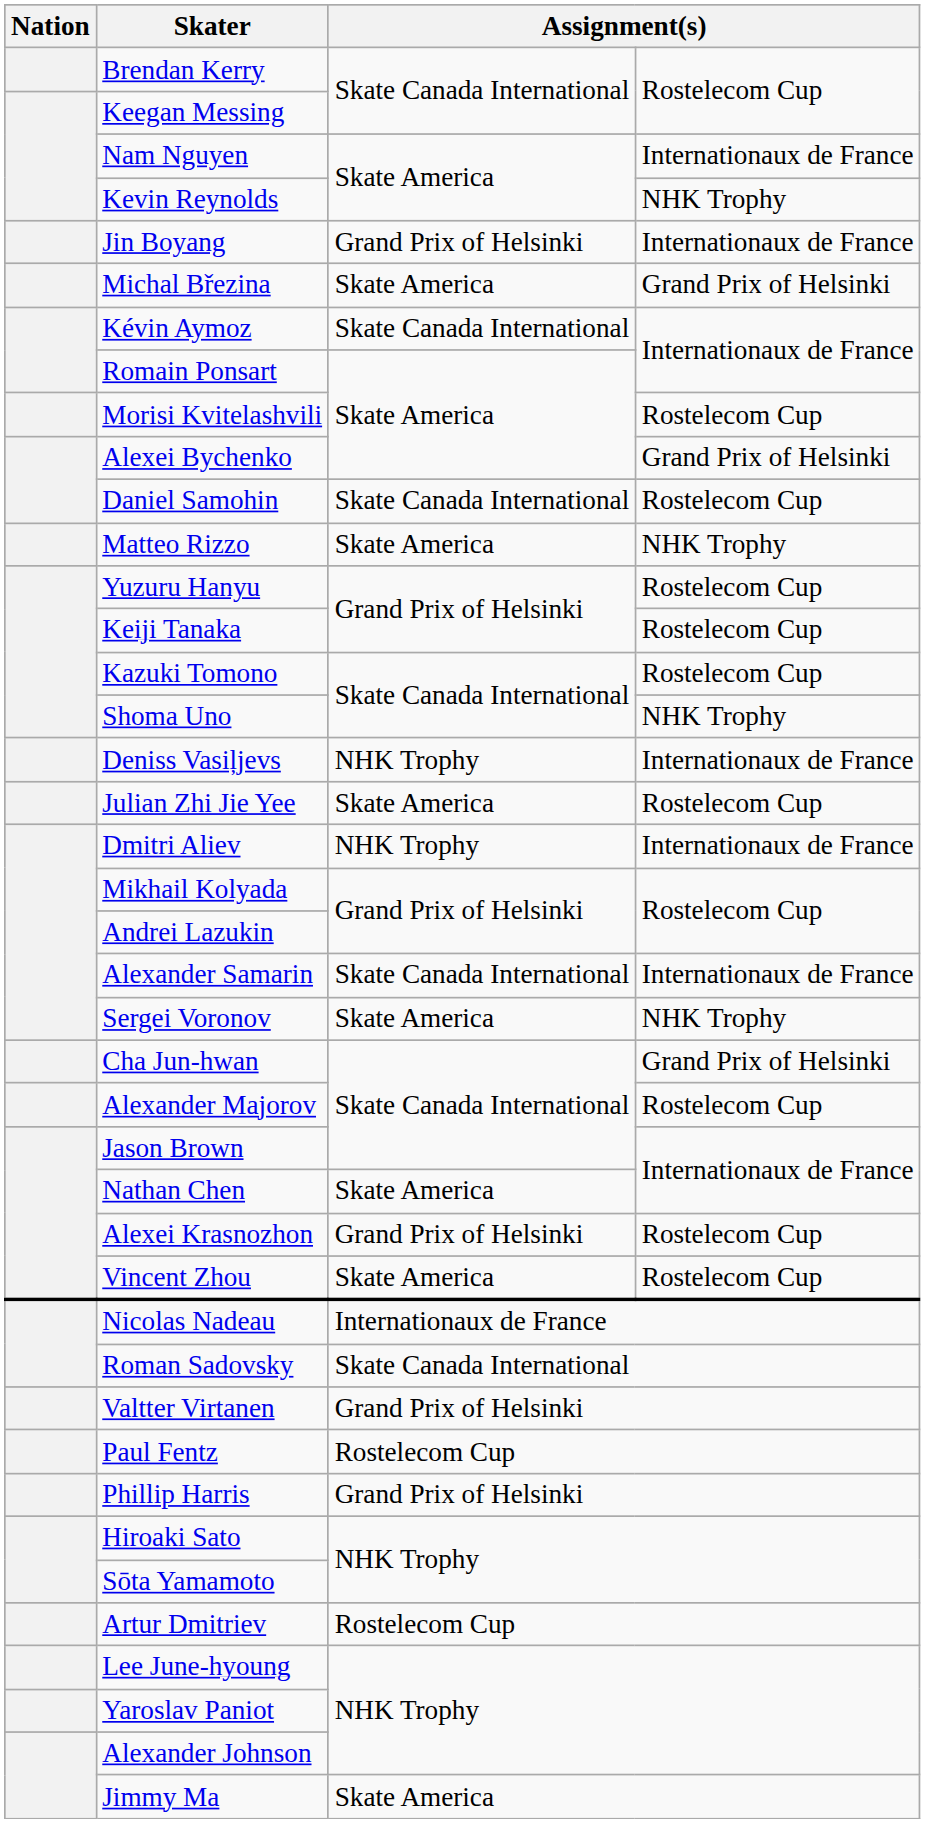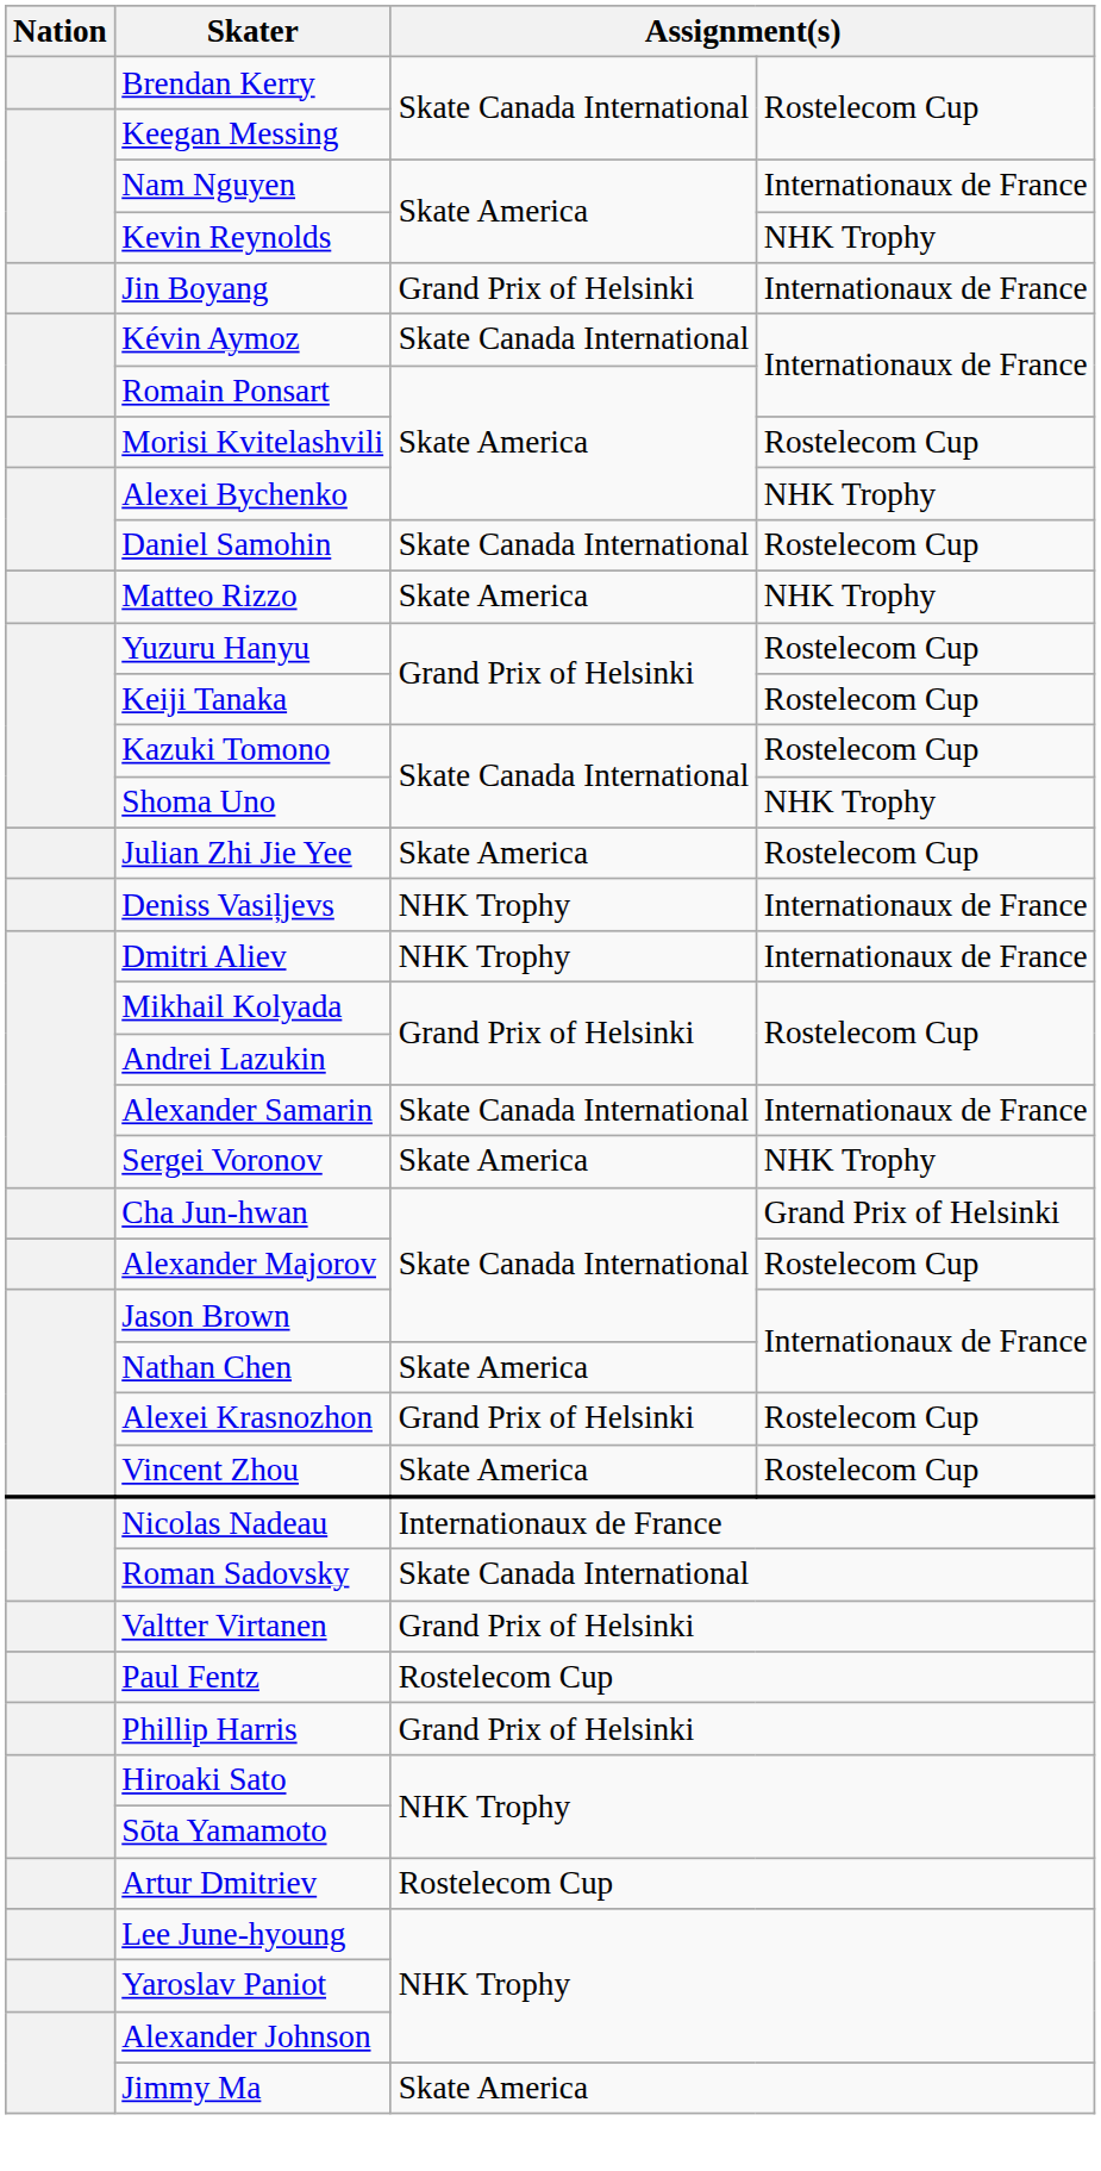 <table class="wikitable unsortable" style="text-align:left">
 <tr>
 <th scope="col">Nation</th>
 <th scope="col">Skater</th>
 <th scope="col" colspan="2">Assignment(s)</th>
 </tr>
 <tr>
 <th scope="row" style="text-align:left"></th>
 <td><a href='#'>Brendan Kerry</a></td>
 <td rowspan="2">Skate Canada International</td>
 <td rowspan="2">Rostelecom Cup</td>
 </tr>
 <tr>
 <th scope="row" style="text-align:left" rowspan="3"></th>
 <td><a href='#'>Keegan Messing</a></td>
 </tr>
 <tr>
 <td><a href='#'>Nam Nguyen</a></td>
 <td rowspan="2">Skate America</td>
 <td>Internationaux de France</td>
 </tr>
 <tr>
 <td><a href='#'>Kevin Reynolds</a></td>
 <td>NHK Trophy</td>
 </tr>
 <tr>
 <th scope="row" style="text-align:left"></th>
 <td><a href='#'>Jin Boyang</a></td>
 <td>Grand Prix of Helsinki</td>
 <td>Internationaux de France</td>
 </tr>
 <tr>
-<th scope="row" style="text-align:left"></th>
-<td><a href='#'>Michal Březina</a></td>
-<td>Skate America</td>
-<td>Grand Prix of Helsinki</td>
-</tr>
-<tr>
 <th scope="row" style="text-align:left" rowspan="2"></th>
 <td><a href='#'>Kévin Aymoz</a></td>
 <td>Skate Canada International</td>
 <td rowspan="2">Internationaux de France</td>
 </tr>
 <tr>
 <td><a href='#'>Romain Ponsart</a></td>
 <td rowspan="3">Skate America</td>
 </tr>
 <tr>
 <th scope="row" style="text-align:left"></th>
 <td><a href='#'>Morisi Kvitelashvili</a></td>
 <td>Rostelecom Cup</td>
 </tr>
 <tr>
 <th scope="row" style="text-align:left" rowspan="2"></th>
 <td><a href='#'>Alexei Bychenko</a></td>
-<td>Grand Prix of Helsinki</td>
+<td>NHK Trophy</td>
 </tr>
 <tr>
 <td><a href='#'>Daniel Samohin</a></td>
 <td>Skate Canada International</td>
 <td>Rostelecom Cup</td>
 </tr>
 <tr>
 <th scope="row" style="text-align:left"></th>
 <td><a href='#'>Matteo Rizzo</a></td>
 <td>Skate America</td>
 <td>NHK Trophy</td>
 </tr>
 <tr>
 <th scope="row" style="text-align:left" rowspan="4"></th>
 <td><a href='#'>Yuzuru Hanyu</a></td>
 <td rowspan="2">Grand Prix of Helsinki</td>
 <td>Rostelecom Cup</td>
 </tr>
 <tr>
 <td><a href='#'>Keiji Tanaka</a></td>
 <td>Rostelecom Cup</td>
 </tr>
 <tr>
 <td><a href='#'>Kazuki Tomono</a></td>
 <td rowspan="2">Skate Canada International</td>
 <td>Rostelecom Cup</td>
 </tr>
 <tr>
 <td><a href='#'>Shoma Uno</a></td>
 <td>NHK Trophy</td>
 </tr>
 <tr>
 <th scope="row" style="text-align:left"></th>
+<td><a href='#'>Julian Zhi Jie Yee</a></td>
+<td>Skate America</td>
+<td>Rostelecom Cup</td>
+</tr>
+<tr>
+<th scope="row" style="text-align:left"></th>
 <td><a href='#'>Deniss Vasiļjevs</a></td>
 <td>NHK Trophy</td>
 <td>Internationaux de France</td>
-</tr>
-<tr>
-<th scope="row" style="text-align:left"></th>
-<td><a href='#'>Julian Zhi Jie Yee</a></td>
-<td>Skate America</td>
-<td>Rostelecom Cup</td>
 </tr>
 <tr>
 <th scope="row" style="text-align:left" rowspan="5"></th>
 <td><a href='#'>Dmitri Aliev</a></td>
 <td>NHK Trophy</td>
 <td>Internationaux de France</td>
 </tr>
 <tr>
 <td><a href='#'>Mikhail Kolyada</a></td>
 <td rowspan="2">Grand Prix of Helsinki</td>
 <td rowspan="2">Rostelecom Cup</td>
 </tr>
 <tr>
 <td><a href='#'>Andrei Lazukin</a></td>
 </tr>
 <tr>
 <td><a href='#'>Alexander Samarin</a></td>
 <td>Skate Canada International</td>
 <td>Internationaux de France</td>
 </tr>
 <tr>
 <td><a href='#'>Sergei Voronov</a></td>
 <td>Skate America</td>
 <td>NHK Trophy</td>
 </tr>
 <tr>
 <th scope="row" style="text-align:left"></th>
 <td><a href='#'>Cha Jun-hwan</a></td>
 <td rowspan="3">Skate Canada International</td>
 <td>Grand Prix of Helsinki</td>
 </tr>
 <tr>
 <th scope="row" style="text-align:left"></th>
 <td><a href='#'>Alexander Majorov</a></td>
 <td>Rostelecom Cup</td>
 </tr>
 <tr>
 <th scope="row" style="text-align:left" rowspan="4"></th>
 <td><a href='#'>Jason Brown</a></td>
 <td rowspan="2">Internationaux de France</td>
 </tr>
 <tr>
 <td><a href='#'>Nathan Chen</a></td>
 <td>Skate America</td>
 </tr>
 <tr>
 <td><a href='#'>Alexei Krasnozhon</a></td>
 <td>Grand Prix of Helsinki</td>
 <td>Rostelecom Cup</td>
 </tr>
 <tr>
 <td><a href='#'>Vincent Zhou</a></td>
 <td>Skate America</td>
 <td>Rostelecom Cup</td>
 </tr>
 <tr style="border-top:2.5px solid">
 <th scope="row" style="text-align:left" rowspan="2"></th>
 <td><a href='#'>Nicolas Nadeau</a></td>
 <td colspan="2">Internationaux de France</td>
 </tr>
 <tr>
 <td><a href='#'>Roman Sadovsky</a></td>
 <td colspan="2">Skate Canada International</td>
 </tr>
 <tr>
 <th scope="row" style="text-align:left"></th>
 <td><a href='#'>Valtter Virtanen</a></td>
 <td colspan="2">Grand Prix of Helsinki</td>
 </tr>
 <tr>
 <th scope="row" style="text-align:left"></th>
 <td><a href='#'>Paul Fentz</a></td>
 <td colspan="2">Rostelecom Cup</td>
 </tr>
 <tr>
 <th scope="row" style="text-align:left"></th>
 <td><a href='#'>Phillip Harris</a></td>
 <td colspan="2">Grand Prix of Helsinki</td>
 </tr>
 <tr>
 <th scope="row" style="text-align:left" rowspan="2"></th>
 <td><a href='#'>Hiroaki Sato</a></td>
 <td colspan="2" rowspan="2">NHK Trophy</td>
 </tr>
 <tr>
 <td><a href='#'>Sōta Yamamoto</a></td>
 </tr>
 <tr>
 <th scope="row" style="text-align:left"></th>
 <td><a href='#'>Artur Dmitriev</a></td>
 <td colspan="2">Rostelecom Cup</td>
 </tr>
 <tr>
 <th scope="row" style="text-align:left"></th>
 <td><a href='#'>Lee June-hyoung</a></td>
 <td colspan="2" rowspan="3">NHK Trophy</td>
 </tr>
 <tr>
 <th scope="row" style="text-align:left"></th>
 <td><a href='#'>Yaroslav Paniot</a></td>
 </tr>
 <tr>
 <th scope="row" style="text-align:left" rowspan="2"></th>
 <td><a href='#'>Alexander Johnson</a></td>
 </tr>
 <tr>
 <td><a href='#'>Jimmy Ma</a></td>
 <td colspan="2">Skate America</td>
 </tr>
 </table>
